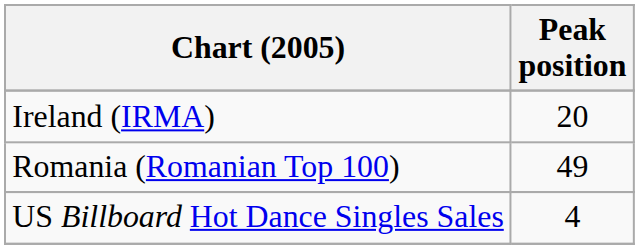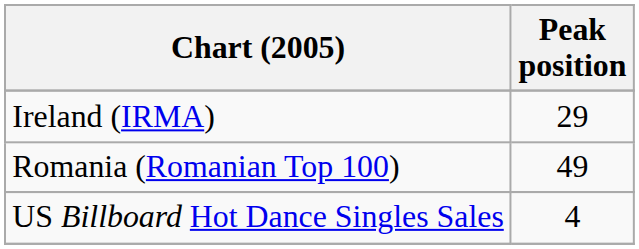 <table class="wikitable sortable">
 <tr>
 <th>Chart (2005)</th>
 <th>Peak<br>position</th>
 </tr>
 <tr>
 </tr>
 <tr>
 </tr>
 <tr>
 </tr>
 <tr>
 </tr>
 <tr>
 </tr>
 <tr>
 <td>Ireland (<a href='#'>IRMA</a>)</td>
-<td style="text-align:center;">20</td>
+<td style="text-align:center;">29</td>
 </tr>
 <tr>
 <td>Romania (<a href='#'>Romanian Top 100</a>)</td>
 <td align="center">49</td>
 </tr>
 <tr>
 </tr>
 <tr>
 </tr>
 <tr>
 </tr>
 <tr>
 <td>US <em>Billboard</em> <a href='#'>Hot Dance Singles Sales</a></td>
 <td align="center">4</td>
 </tr>
 <tr>
 </tr>
 </table>
